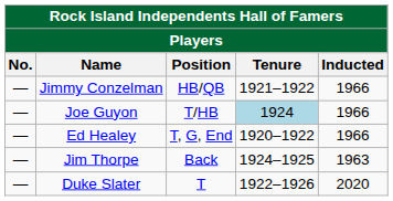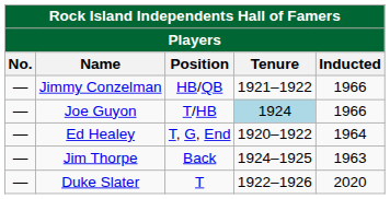 <table class="wikitable" style="text-align:center">
 <tr>
 <th colspan="5" style="background:#006633;color:white;">Rock Island Independents Hall of Famers</th>
 </tr>
 <tr>
 <th colspan="5" style="background:#006633;color:white;">Players</th>
 </tr>
 <tr>
 <th>No.</th>
 <th>Name</th>
 <th>Position</th>
 <th>Tenure</th>
 <th>Inducted</th>
 </tr>
 <tr>
 <td>—</td>
 <td><a href='#'>Jimmy Conzelman</a></td>
 <td><a href='#'>HB</a>/<a href='#'>QB</a></td>
 <td>1921–1922</td>
 <td>1966</td>
 </tr>
 <tr>
 <td>—</td>
 <td><a href='#'>Joe Guyon</a></td>
 <td><a href='#'>T</a>/<a href='#'>HB</a></td>
 <td style="background: lightblue;">1924</td>
 <td>1966</td>
 </tr>
 <tr>
 <td>—</td>
 <td><a href='#'>Ed Healey</a></td>
 <td><a href='#'>T</a>, <a href='#'>G</a>, <a href='#'>End</a></td>
 <td>1920–1922</td>
-<td>1966</td>
+<td>1964</td>
 </tr>
 <tr>
 <td>—</td>
 <td><a href='#'>Jim Thorpe</a></td>
 <td><a href='#'>Back</a></td>
 <td>1924–1925</td>
 <td>1963</td>
 </tr>
 <tr>
 <td>—</td>
 <td><a href='#'>Duke Slater</a></td>
 <td><a href='#'>T</a></td>
 <td>1922–1926</td>
 <td>2020</td>
 </tr>
 </table>
